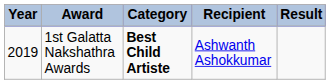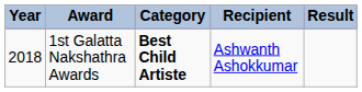 <table class="wikitable" width="60%">
 <tr bgcolor="blue">
 <th style="background:LightSteelBlue;">Year</th>
 <th style="background:LightSteelBlue;">Award</th>
 <th style="background:LightSteelBlue;">Category</th>
 <th style="background:LightSteelBlue;">Recipient</th>
 <th style="background:LightSteelBlue;">Result</th>
 </tr>
 <tr>
-<td>2019</td>
+<td>2018</td>
 <td>1st Galatta Nakshathra Awards</td>
 <td><strong>Best Child Artiste</strong></td>
 <td><a href='#'>Ashwanth Ashokkumar</a></td>
 <td></td>
 </tr>
 </table>
